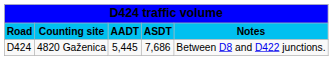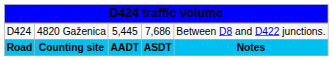 <table class="wikitable">
 <tr>
 <td colspan=5 bgcolor=blue align=center style=margin-top:15><span><big><strong>D424 traffic volume</strong></big></span></td>
+</tr>
+<tr>
+<td> D424</td>
+<td>4820 Gaženica</td>
+<td align=center>5,445</td>
+<td align=center>7,686</td>
+<td>Between <a href='#'>D8</a> and <a href='#'>D422</a> junctions.</td>
 </tr>
 <tr>
 <td align=center bgcolor=00c0f0><strong>Road</strong></td>
 <td align=center bgcolor=00c0f0><strong>Counting site</strong></td>
 <td align=center bgcolor=00c0f0><strong>AADT</strong></td>
 <td align=center bgcolor=00c0f0><strong>ASDT</strong></td>
 <td align=center bgcolor=00c0f0><strong>Notes</strong></td>
 </tr>
-<tr>
-<td> D424</td>
-<td>4820 Gaženica</td>
-<td align=center>5,445</td>
-<td align=center>7,686</td>
-<td>Between <a href='#'>D8</a> and <a href='#'>D422</a> junctions.</td>
-</tr>
 </table>
